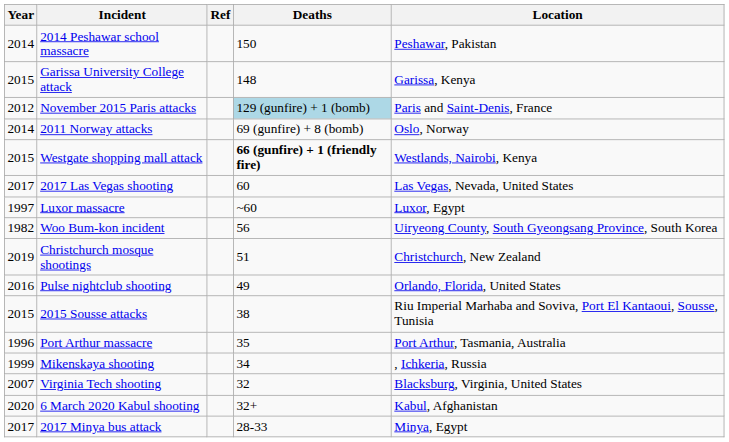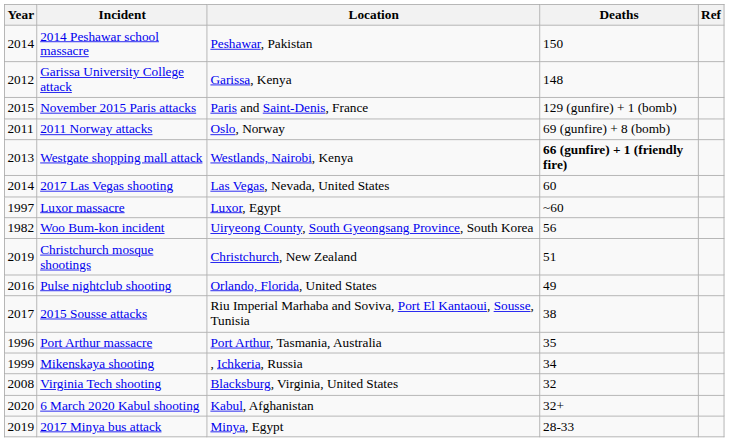 <table class="wikitable">
 <tr>
 <th>Year</th>
 <th>Incident</th>
+<th>Location</th>
+<th>Deaths</th>
 <th>Ref</th>
-<th>Deaths</th>
-<th>Location</th>
 </tr>
 <tr>
 <td>2014</td>
 <td><a href='#'>2014 Peshawar school massacre</a></td>
+<td><a href='#'>Peshawar</a>, Pakistan</td>
+<td>150</td>
 <td></td>
-<td>150</td>
-<td><a href='#'>Peshawar</a>, Pakistan</td>
+</tr>
+<tr>
+<td>2012</td>
+<td><a href='#'>Garissa University College attack</a></td>
+<td><a href='#'>Garissa</a>, Kenya</td>
+<td>148</td>
+<td></td>
 </tr>
 <tr>
 <td>2015</td>
-<td><a href='#'>Garissa University College attack</a></td>
+<td><a href='#'>November 2015 Paris attacks</a></td>
+<td><a href='#'>Paris</a> and <a href='#'>Saint-Denis</a>, France</td>
+<td>129 (gunfire) + 1 (bomb)</td>
 <td></td>
-<td>148</td>
-<td><a href='#'>Garissa</a>, Kenya</td>
 </tr>
 <tr>
-<td>2012</td>
-<td><a href='#'>November 2015 Paris attacks</a></td>
+<td>2011</td>
+<td><a href='#'>2011 Norway attacks</a></td>
+<td><a href='#'>Oslo</a>, Norway</td>
+<td>69 (gunfire) + 8 (bomb)</td>
 <td></td>
-<td style="background: lightblue;">129 (gunfire) + 1 (bomb)</td>
-<td><a href='#'>Paris</a> and <a href='#'>Saint-Denis</a>, France</td>
+</tr>
+<tr>
+<td>2013</td>
+<td><a href='#'>Westgate shopping mall attack</a></td>
+<td><a href='#'>Westlands, Nairobi</a>, Kenya</td>
+<td><strong>66 (gunfire) + 1 (friendly fire)</strong></td>
+<td></td>
 </tr>
 <tr>
 <td>2014</td>
-<td><a href='#'>2011 Norway attacks</a></td>
+<td><a href='#'>2017 Las Vegas shooting</a></td>
+<td><a href='#'>Las Vegas</a>, Nevada, United States</td>
+<td>60</td>
 <td></td>
-<td>69 (gunfire) + 8 (bomb)</td>
-<td><a href='#'>Oslo</a>, Norway</td>
-</tr>
-<tr>
-<td>2015</td>
-<td><a href='#'>Westgate shopping mall attack</a></td>
-<td></td>
-<td><strong>66 (gunfire) + 1 (friendly fire)</strong></td>
-<td><a href='#'>Westlands, Nairobi</a>, Kenya</td>
-</tr>
-<tr>
-<td>2017</td>
-<td><a href='#'>2017 Las Vegas shooting</a></td>
-<td></td>
-<td>60</td>
-<td><a href='#'>Las Vegas</a>, Nevada, United States</td>
 </tr>
 <tr>
 <td>1997</td>
 <td><a href='#'>Luxor massacre</a></td>
+<td><a href='#'>Luxor</a>, Egypt</td>
+<td>~60</td>
 <td></td>
-<td>~60</td>
-<td><a href='#'>Luxor</a>, Egypt</td>
 </tr>
 <tr>
 <td>1982</td>
 <td><a href='#'>Woo Bum-kon incident</a></td>
+<td><a href='#'>Uiryeong County</a>, <a href='#'>South Gyeongsang Province</a>, South Korea</td>
+<td>56</td>
 <td></td>
-<td>56</td>
-<td><a href='#'>Uiryeong County</a>, <a href='#'>South Gyeongsang Province</a>, South Korea</td>
 </tr>
 <tr>
 <td>2019</td>
 <td><a href='#'>Christchurch mosque shootings</a></td>
+<td><a href='#'>Christchurch</a>, New Zealand</td>
+<td>51</td>
 <td></td>
-<td>51</td>
-<td><a href='#'>Christchurch</a>, New Zealand</td>
 </tr>
 <tr>
 <td>2016</td>
 <td><a href='#'>Pulse nightclub shooting</a></td>
+<td><a href='#'>Orlando, Florida</a>, United States</td>
+<td>49</td>
 <td></td>
-<td>49</td>
-<td><a href='#'>Orlando, Florida</a>, United States</td>
 </tr>
 <tr>
-<td>2015</td>
+<td>2017</td>
 <td><a href='#'>2015 Sousse attacks</a></td>
+<td>Riu Imperial Marhaba and Soviva, <a href='#'>Port El Kantaoui</a>, <a href='#'>Sousse</a>, Tunisia</td>
+<td>38</td>
 <td></td>
-<td>38</td>
-<td>Riu Imperial Marhaba and Soviva, <a href='#'>Port El Kantaoui</a>, <a href='#'>Sousse</a>, Tunisia</td>
 </tr>
 <tr>
 <td>1996</td>
 <td><a href='#'>Port Arthur massacre</a></td>
+<td><a href='#'>Port Arthur</a>, Tasmania, Australia</td>
+<td>35</td>
 <td></td>
-<td>35</td>
-<td><a href='#'>Port Arthur</a>, Tasmania, Australia</td>
 </tr>
 <tr>
 <td>1999</td>
 <td><a href='#'>Mikenskaya shooting</a></td>
+<td>, <a href='#'>Ichkeria</a>, Russia</td>
+<td>34</td>
 <td></td>
-<td>34</td>
-<td>, <a href='#'>Ichkeria</a>, Russia</td>
 </tr>
 <tr>
-<td>2007</td>
+<td>2008</td>
 <td><a href='#'>Virginia Tech shooting</a></td>
+<td><a href='#'>Blacksburg</a>, Virginia, United States</td>
+<td>32</td>
 <td></td>
-<td>32</td>
-<td><a href='#'>Blacksburg</a>, Virginia, United States</td>
 </tr>
 <tr>
 <td>2020</td>
 <td><a href='#'>6 March 2020 Kabul shooting</a></td>
+<td><a href='#'>Kabul</a>, Afghanistan</td>
+<td>32+</td>
 <td></td>
-<td>32+</td>
-<td><a href='#'>Kabul</a>, Afghanistan</td>
 </tr>
 <tr>
-<td>2017</td>
+<td>2019</td>
 <td><a href='#'>2017 Minya bus attack</a></td>
+<td><a href='#'>Minya</a>, Egypt</td>
+<td>28-33</td>
 <td></td>
-<td>28-33</td>
-<td><a href='#'>Minya</a>, Egypt</td>
 </tr>
 </table>
